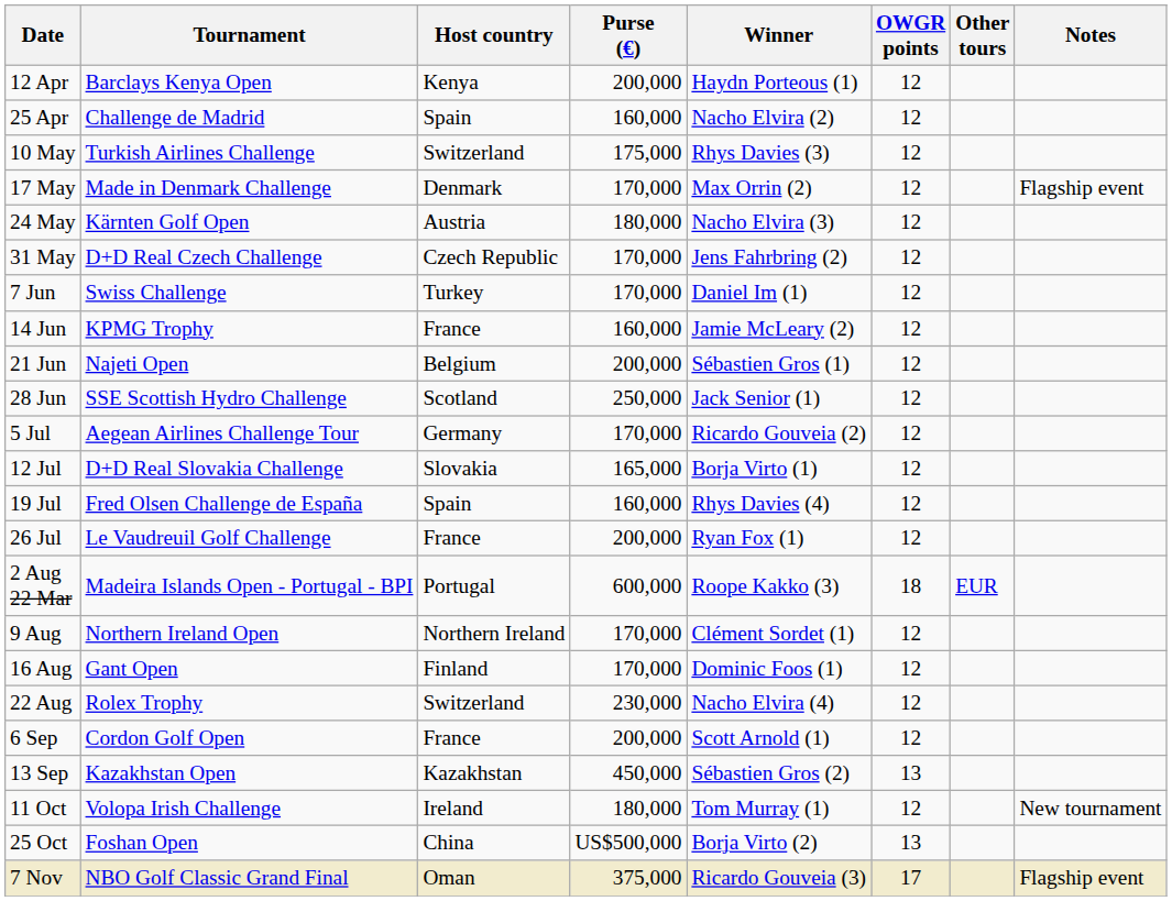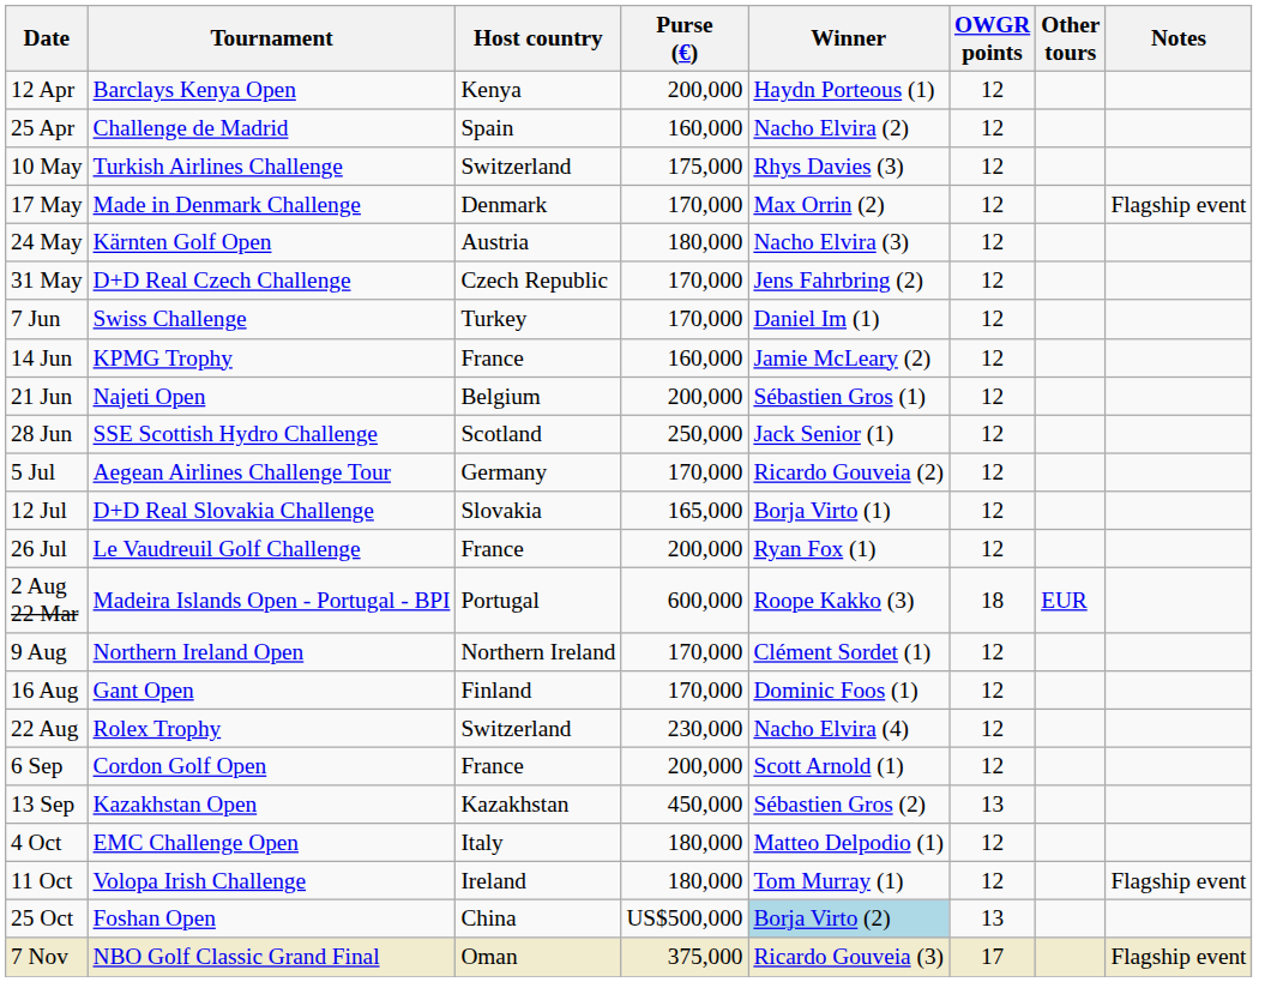 <table class="wikitable" style="font-size:95%">
 <tr>
 <th>Date</th>
 <th>Tournament</th>
 <th>Host country</th>
 <th>Purse<br>(<a href='#'>€</a>)</th>
 <th>Winner</th>
 <th><a href='#'>OWGR</a><br>points</th>
 <th>Other<br>tours</th>
 <th>Notes</th>
 </tr>
 <tr>
 <td>12 Apr</td>
 <td><a href='#'>Barclays Kenya Open</a></td>
 <td>Kenya</td>
 <td align=right>200,000</td>
 <td> <a href='#'>Haydn Porteous</a> (1)</td>
 <td align=center>12</td>
 <td></td>
 <td></td>
 </tr>
 <tr>
 <td>25 Apr</td>
 <td><a href='#'>Challenge de Madrid</a></td>
 <td>Spain</td>
 <td align=right>160,000</td>
 <td> <a href='#'>Nacho Elvira</a> (2)</td>
 <td align=center>12</td>
 <td></td>
 <td></td>
 </tr>
 <tr>
 <td>10 May</td>
 <td><a href='#'>Turkish Airlines Challenge</a></td>
 <td>Switzerland</td>
 <td align=right>175,000</td>
 <td> <a href='#'>Rhys Davies</a> (3)</td>
 <td align=center>12</td>
 <td></td>
 <td></td>
 </tr>
 <tr>
 <td>17 May</td>
 <td><a href='#'>Made in Denmark Challenge</a></td>
 <td>Denmark</td>
 <td align=right>170,000</td>
 <td> <a href='#'>Max Orrin</a> (2)</td>
 <td align=center>12</td>
 <td></td>
 <td>Flagship event</td>
 </tr>
 <tr>
 <td>24 May</td>
 <td><a href='#'>Kärnten Golf Open</a></td>
 <td>Austria</td>
 <td align=right>180,000</td>
 <td> <a href='#'>Nacho Elvira</a> (3)</td>
 <td align=center>12</td>
 <td></td>
 <td></td>
 </tr>
 <tr>
 <td>31 May</td>
 <td><a href='#'>D+D Real Czech Challenge</a></td>
 <td>Czech Republic</td>
 <td align=right>170,000</td>
 <td> <a href='#'>Jens Fahrbring</a> (2)</td>
 <td align=center>12</td>
 <td></td>
 <td></td>
 </tr>
 <tr>
 <td>7 Jun</td>
 <td><a href='#'>Swiss Challenge</a></td>
 <td>Turkey</td>
 <td align=right>170,000</td>
 <td> <a href='#'>Daniel Im</a> (1)</td>
 <td align=center>12</td>
 <td></td>
 <td></td>
 </tr>
 <tr>
 <td>14 Jun</td>
 <td><a href='#'>KPMG Trophy</a></td>
 <td>France</td>
 <td align=right>160,000</td>
 <td> <a href='#'>Jamie McLeary</a> (2)</td>
 <td align=center>12</td>
 <td></td>
 <td></td>
 </tr>
 <tr>
 <td>21 Jun</td>
 <td><a href='#'>Najeti Open</a></td>
 <td>Belgium</td>
 <td align=right>200,000</td>
 <td> <a href='#'>Sébastien Gros</a> (1)</td>
 <td align=center>12</td>
 <td></td>
 <td></td>
 </tr>
 <tr>
 <td>28 Jun</td>
 <td><a href='#'>SSE Scottish Hydro Challenge</a></td>
 <td>Scotland</td>
 <td align=right>250,000</td>
 <td> <a href='#'>Jack Senior</a> (1)</td>
 <td align=center>12</td>
 <td></td>
 <td></td>
 </tr>
 <tr>
 <td>5 Jul</td>
 <td><a href='#'>Aegean Airlines Challenge Tour</a></td>
 <td>Germany</td>
 <td align=right>170,000</td>
 <td> <a href='#'>Ricardo Gouveia</a> (2)</td>
 <td align=center>12</td>
 <td></td>
 <td></td>
 </tr>
 <tr>
 <td>12 Jul</td>
 <td><a href='#'>D+D Real Slovakia Challenge</a></td>
 <td>Slovakia</td>
 <td align=right>165,000</td>
 <td> <a href='#'>Borja Virto</a> (1)</td>
 <td align=center>12</td>
 <td></td>
 <td></td>
 </tr>
 <tr>
-<td>19 Jul</td>
-<td><a href='#'>Fred Olsen Challenge de España</a></td>
-<td>Spain</td>
-<td align=right>160,000</td>
-<td> <a href='#'>Rhys Davies</a> (4)</td>
-<td align=center>12</td>
-<td></td>
-<td></td>
-</tr>
-<tr>
 <td>26 Jul</td>
 <td><a href='#'>Le Vaudreuil Golf Challenge</a></td>
 <td>France</td>
 <td align=right>200,000</td>
 <td> <a href='#'>Ryan Fox</a> (1)</td>
 <td align=center>12</td>
 <td></td>
 <td></td>
 </tr>
 <tr>
 <td>2 Aug<br><s>22 Mar</s></td>
 <td><a href='#'>Madeira Islands Open - Portugal - BPI</a></td>
 <td>Portugal</td>
 <td align=right>600,000</td>
 <td> <a href='#'>Roope Kakko</a> (3)</td>
 <td align=center>18</td>
 <td><a href='#'>EUR</a></td>
 <td></td>
 </tr>
 <tr>
 <td>9 Aug</td>
 <td><a href='#'>Northern Ireland Open</a></td>
 <td>Northern Ireland</td>
 <td align=right>170,000</td>
 <td> <a href='#'>Clément Sordet</a> (1)</td>
 <td align=center>12</td>
 <td></td>
 <td></td>
 </tr>
 <tr>
 <td>16 Aug</td>
 <td><a href='#'>Gant Open</a></td>
 <td>Finland</td>
 <td align=right>170,000</td>
 <td> <a href='#'>Dominic Foos</a> (1)</td>
 <td align=center>12</td>
 <td></td>
 <td></td>
 </tr>
 <tr>
 <td>22 Aug</td>
 <td><a href='#'>Rolex Trophy</a></td>
 <td>Switzerland</td>
 <td align=right>230,000</td>
 <td> <a href='#'>Nacho Elvira</a> (4)</td>
 <td align=center>12</td>
 <td></td>
 <td></td>
 </tr>
 <tr>
 <td>6 Sep</td>
 <td><a href='#'>Cordon Golf Open</a></td>
 <td>France</td>
 <td align=right>200,000</td>
 <td> <a href='#'>Scott Arnold</a> (1)</td>
 <td align=center>12</td>
 <td></td>
 <td></td>
 </tr>
 <tr>
 <td>13 Sep</td>
 <td><a href='#'>Kazakhstan Open</a></td>
 <td>Kazakhstan</td>
 <td align=right>450,000</td>
 <td> <a href='#'>Sébastien Gros</a> (2)</td>
 <td align=center>13</td>
 <td></td>
 <td></td>
 </tr>
 <tr>
+<td>4 Oct</td>
+<td><a href='#'>EMC Challenge Open</a></td>
+<td>Italy</td>
+<td align=right>180,000</td>
+<td> <a href='#'>Matteo Delpodio</a> (1)</td>
+<td align=center>12</td>
+<td></td>
+<td></td>
+</tr>
+<tr>
 <td>11 Oct</td>
 <td><a href='#'>Volopa Irish Challenge</a></td>
 <td>Ireland</td>
 <td align=right>180,000</td>
 <td> <a href='#'>Tom Murray</a> (1)</td>
 <td align=center>12</td>
 <td></td>
-<td>New tournament</td>
+<td>Flagship event</td>
 </tr>
 <tr>
 <td>25 Oct</td>
 <td><a href='#'>Foshan Open</a></td>
 <td>China</td>
 <td align=right>US$500,000</td>
-<td> <a href='#'>Borja Virto</a> (2)</td>
+<td style="background: lightblue;"> <a href='#'>Borja Virto</a> (2)</td>
 <td align=center>13</td>
 <td></td>
 <td></td>
 </tr>
 <tr style="background:#f2ecce;">
 <td>7 Nov</td>
 <td><a href='#'>NBO Golf Classic Grand Final</a></td>
 <td>Oman</td>
 <td align=right>375,000</td>
 <td> <a href='#'>Ricardo Gouveia</a> (3)</td>
 <td align=center>17</td>
 <td></td>
 <td>Flagship event</td>
 </tr>
 </table>
